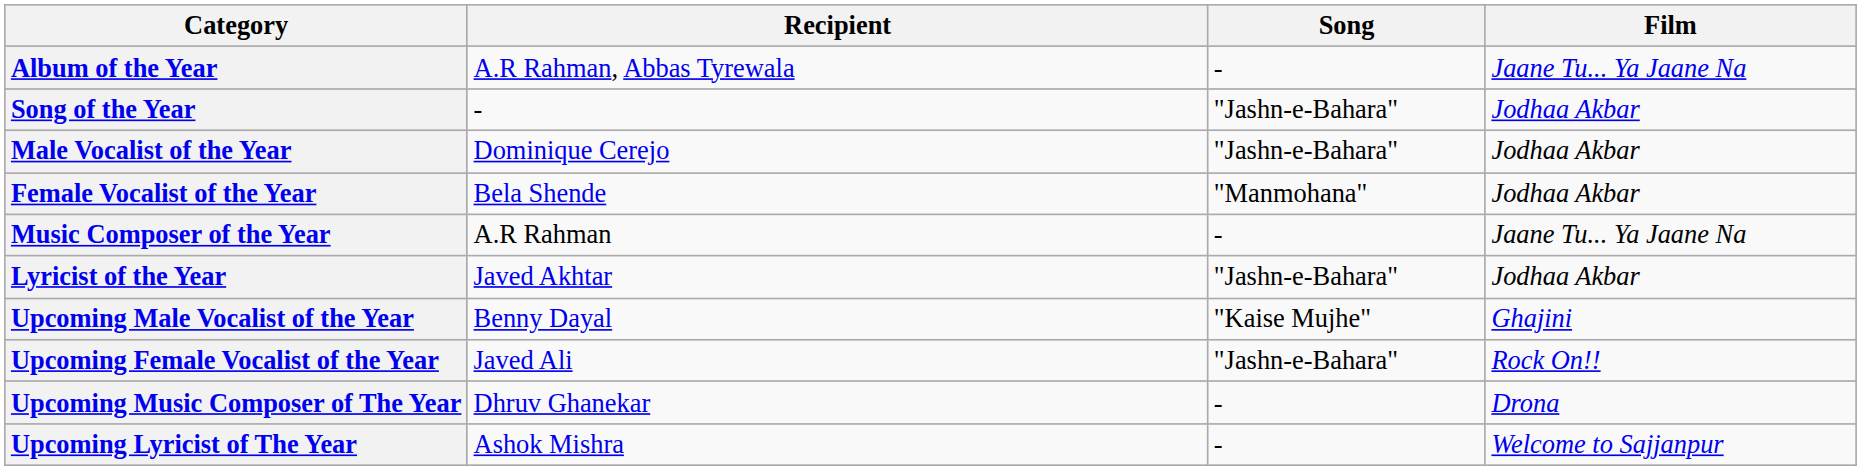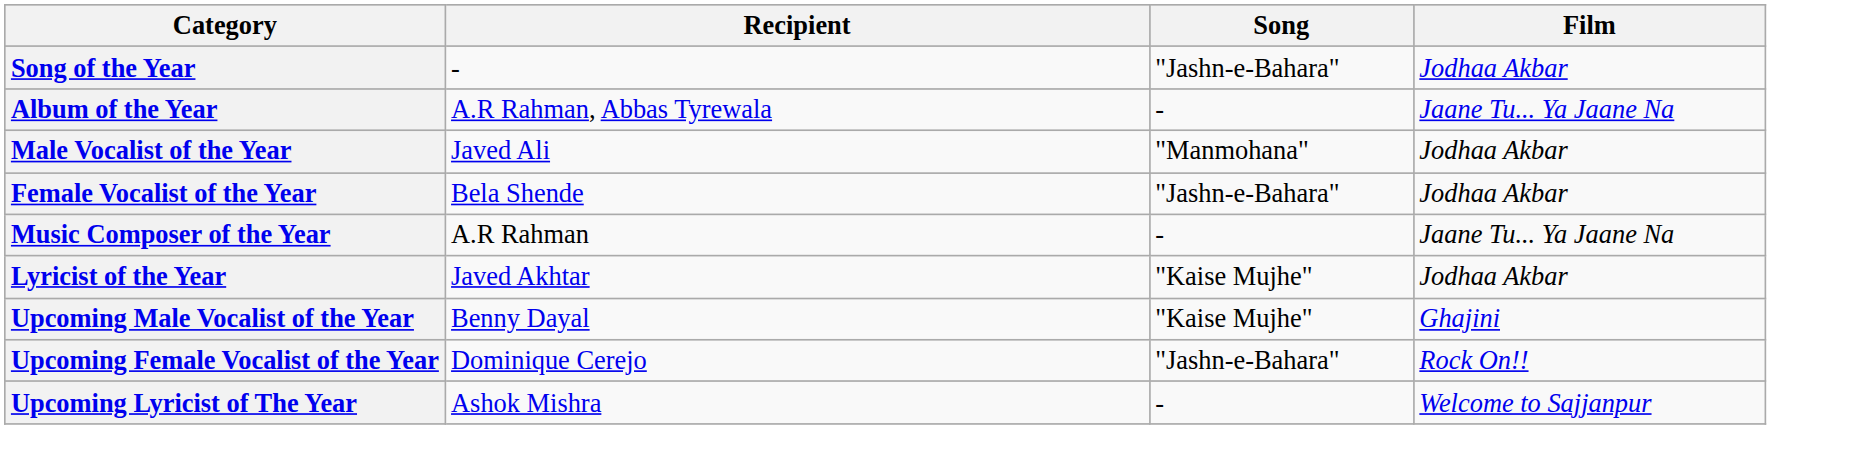 <table class="wikitable">
 <tr>
 <th scope="col" width=25%>Category</th>
 <th scope="col" width=40%>Recipient</th>
 <th scope="col" width=15%>Song</th>
 <th scope="col" width=20%>Film</th>
 </tr>
 <tr>
+<th scope="row" style="text-align: left;"><a href='#'>Song of the Year</a></th>
+<td>-</td>
+<td>"Jashn-e-Bahara"</td>
+<td><em><a href='#'>Jodhaa Akbar</a></em></td>
+</tr>
+<tr>
 <th scope="row" style="text-align: left;"><a href='#'>Album of the Year</a></th>
 <td><a href='#'>A.R Rahman</a>, <a href='#'>Abbas Tyrewala</a></td>
 <td>-</td>
 <td><em><a href='#'>Jaane Tu... Ya Jaane Na</a></em></td>
 </tr>
 <tr>
-<th scope="row" style="text-align: left;"><a href='#'>Song of the Year</a></th>
-<td>-</td>
-<td>"Jashn-e-Bahara"</td>
-<td><em><a href='#'>Jodhaa Akbar</a></em></td>
-</tr>
-<tr>
 <th scope="row" style="text-align: left;"><a href='#'>Male Vocalist of the Year</a></th>
-<td><a href='#'>Dominique Cerejo</a></td>
-<td>"Jashn-e-Bahara"</td>
+<td><a href='#'>Javed Ali</a></td>
+<td>"Manmohana"</td>
 <td><em>Jodhaa Akbar</em></td>
 </tr>
 <tr>
 <th scope="row" style="text-align: left;"><a href='#'>Female Vocalist of the Year</a></th>
 <td><a href='#'>Bela Shende</a></td>
-<td>"Manmohana"</td>
+<td>"Jashn-e-Bahara"</td>
 <td><em>Jodhaa Akbar</em></td>
 </tr>
 <tr>
 <th scope="row" style="text-align: left;"><a href='#'>Music Composer of the Year</a></th>
 <td>A.R Rahman</td>
 <td>-</td>
 <td><em>Jaane Tu... Ya Jaane Na</em></td>
 </tr>
 <tr>
 <th scope="row" style="text-align: left;"><a href='#'>Lyricist of the Year</a></th>
 <td><a href='#'>Javed Akhtar</a></td>
-<td>"Jashn-e-Bahara"</td>
+<td>"Kaise Mujhe"</td>
 <td><em>Jodhaa Akbar</em></td>
 </tr>
 <tr>
 <th scope="row" style="text-align: left;"><a href='#'>Upcoming Male Vocalist of the Year</a></th>
 <td><a href='#'>Benny Dayal</a></td>
 <td>"Kaise Mujhe"</td>
 <td><em><a href='#'>Ghajini</a></em></td>
 </tr>
 <tr>
 <th scope="row" style="text-align: left;"><a href='#'>Upcoming Female Vocalist of the Year</a></th>
-<td><a href='#'>Javed Ali</a></td>
+<td><a href='#'>Dominique Cerejo</a></td>
 <td>"Jashn-e-Bahara"</td>
 <td><em><a href='#'>Rock On!!</a></em></td>
-</tr>
-<tr>
-<th scope="row" style="text-align: left;"><a href='#'>Upcoming Music Composer of The Year</a></th>
-<td><a href='#'>Dhruv Ghanekar</a></td>
-<td>-</td>
-<td><em><a href='#'>Drona</a></em></td>
 </tr>
 <tr>
 <th scope="row" style="text-align: left;"><a href='#'>Upcoming Lyricist of The Year</a></th>
 <td><a href='#'>Ashok Mishra</a></td>
 <td>-</td>
 <td><em><a href='#'>Welcome to Sajjanpur</a></em></td>
 </tr>
 </table>
